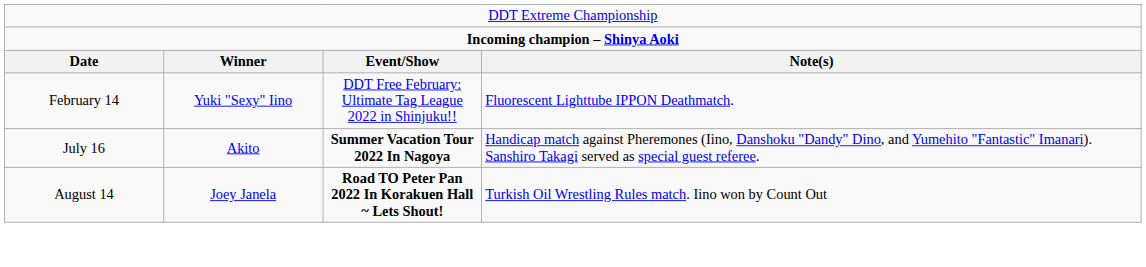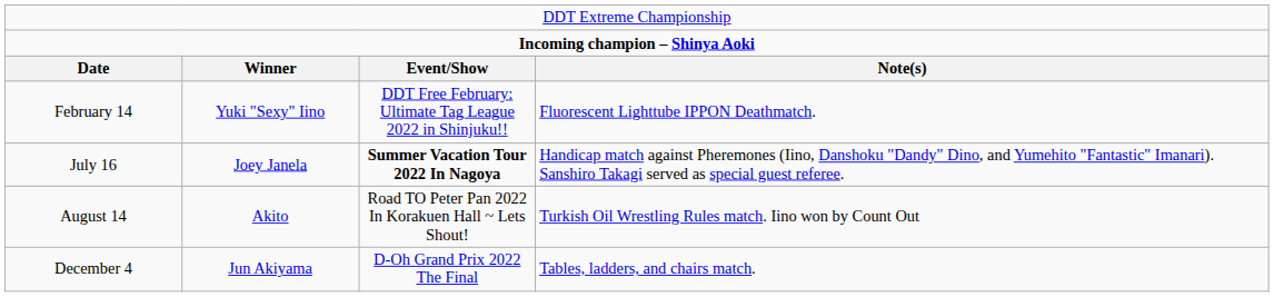 <table class="wikitable" style="text-align:center; width:100%;">
 <tr>
 <td colspan="4" style="text-align: center;"><a href='#'>DDT Extreme Championship</a></td>
 </tr>
 <tr>
 <td colspan="4" style="text-align: center;"><strong>Incoming champion – <a href='#'>Shinya Aoki</a></strong></td>
 </tr>
 <tr>
 <th width=14%>Date</th>
 <th width=14%>Winner</th>
 <th width=14%>Event/Show</th>
 <th width=58%>Note(s)</th>
 </tr>
 <tr>
 <td>February 14</td>
 <td><a href='#'>Yuki "Sexy" Iino</a></td>
 <td><a href='#'>DDT Free February: Ultimate Tag League 2022 in Shinjuku!!</a></td>
 <td align=left><a href='#'>Fluorescent Lighttube IPPON Deathmatch</a>.</td>
 </tr>
 <tr>
 <td>July 16<br></td>
-<td><a href='#'>Akito</a></td>
+<td><a href='#'>Joey Janela</a></td>
 <td><strong>Summer Vacation Tour 2022 In Nagoya</strong></td>
 <td align=left><a href='#'>Handicap match</a> against Pheremones (Iino, <a href='#'>Danshoku "Dandy" Dino</a>, and <a href='#'>Yumehito "Fantastic" Imanari</a>). <a href='#'>Sanshiro Takagi</a> served as <a href='#'>special guest referee</a>.</td>
 </tr>
 <tr>
 <td>August 14</td>
-<td><a href='#'>Joey Janela</a></td>
-<td><strong>Road TO Peter Pan 2022 In Korakuen Hall ~ Lets Shout!</strong></td>
+<td><a href='#'>Akito</a></td>
+<td>Road TO Peter Pan 2022 In Korakuen Hall ~ Lets Shout!</td>
 <td align=left><a href='#'>Turkish Oil Wrestling Rules match</a>. Iino won by Count Out</td>
 </tr>
+<tr>
+<td>December 4</td>
+<td><a href='#'>Jun Akiyama</a></td>
+<td><a href='#'>D-Oh Grand Prix 2022 The Final</a></td>
+<td align=left><a href='#'>Tables, ladders, and chairs match</a>.</td>
+</tr>
 </table>
